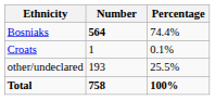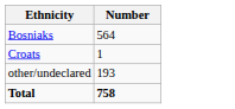 <table class="wikitable">
 <tr>
 <th width="100px">Ethnicity</th>
 <th width="80px">Number</th>
-<th width="80px">Percentage</th>
 </tr>
 <tr>
 <td><a href='#'>Bosniaks</a></td>
-<td><strong>564</strong></td>
-<td>74.4%</td>
+<td>564</td>
 </tr>
 <tr>
 <td><a href='#'>Croats</a></td>
 <td>1</td>
-<td>0.1%</td>
 </tr>
 <tr>
 <td>other/undeclared</td>
 <td>193</td>
-<td>25.5%</td>
 </tr>
 <tr>
 <td><strong>Total</strong></td>
 <td><strong>758</strong></td>
-<td><strong>100%</strong></td>
 </tr>
 </table>
